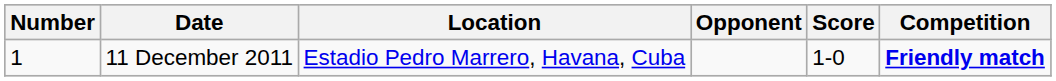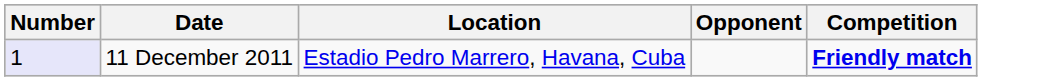 <table class="wikitable" style="font-size:85%;">
 <tr>
 <th>Number</th>
 <th>Date</th>
 <th>Location</th>
 <th>Opponent</th>
-<th>Score</th>
 <th>Competition</th>
 </tr>
 <tr>
-<td>1</td>
+<td style="background: lavender;">1</td>
 <td>11 December 2011</td>
 <td><a href='#'>Estadio Pedro Marrero</a>, <a href='#'>Havana</a>, <a href='#'>Cuba</a></td>
 <td></td>
-<td>1-0</td>
 <td><strong><a href='#'>Friendly match</a></strong></td>
 </tr>
 </table>
